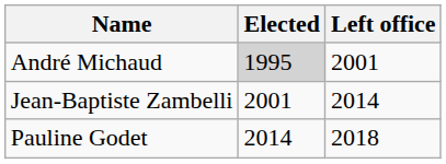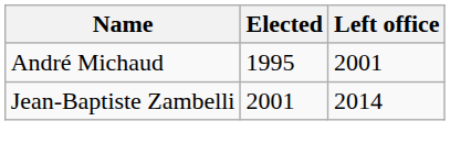 <table class="wikitable" border="1">
 <tr>
 <th>Name</th>
 <th>Elected</th>
 <th>Left office</th>
 </tr>
 <tr>
 <td>André Michaud</td>
-<td style="background: lightgrey;">1995</td>
+<td>1995</td>
 <td>2001</td>
 </tr>
 <tr>
 <td>Jean-Baptiste Zambelli</td>
 <td>2001</td>
 <td>2014</td>
 </tr>
-<tr>
-<td>Pauline Godet</td>
-<td>2014</td>
-<td>2018</td>
-</tr>
 </table>
